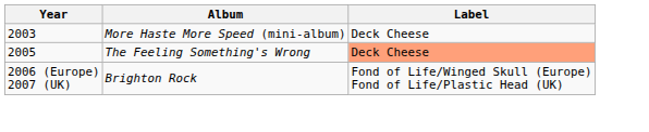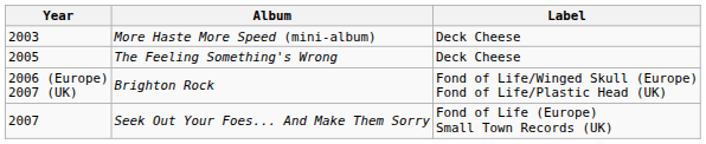 <table class="wikitable">
 <tr>
 <th>Year</th>
 <th>Album</th>
 <th>Label</th>
 </tr>
 <tr>
 <td>2003</td>
 <td><em>More Haste More Speed</em> (mini-album)</td>
 <td>Deck Cheese</td>
 </tr>
 <tr>
 <td>2005</td>
 <td><em>The Feeling Something's Wrong</em></td>
-<td style="background: lightsalmon;">Deck Cheese</td>
+<td>Deck Cheese</td>
 </tr>
 <tr>
 <td>2006 (Europe)<br>2007 (UK)</td>
 <td><em>Brighton Rock</em></td>
 <td>Fond of Life/Winged Skull (Europe)<br>Fond of Life/Plastic Head (UK)</td>
 </tr>
+<tr>
+<td>2007</td>
+<td><em>Seek Out Your Foes... And Make Them Sorry</em></td>
+<td>Fond of Life (Europe) <br> Small Town Records (UK)</td>
+</tr>
 </table>
